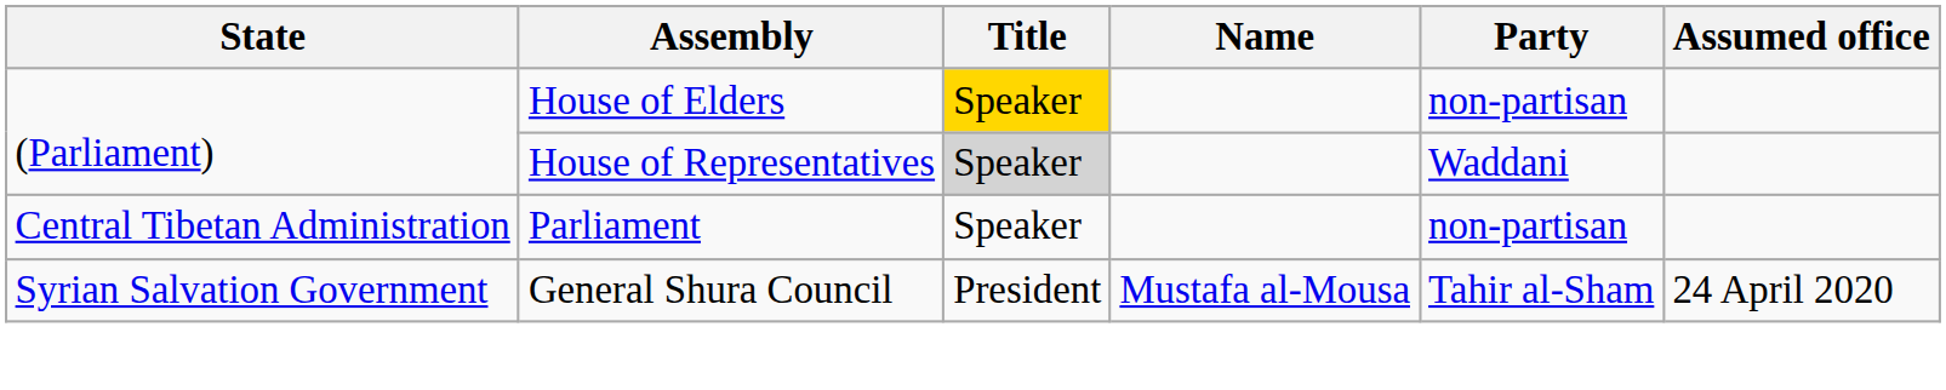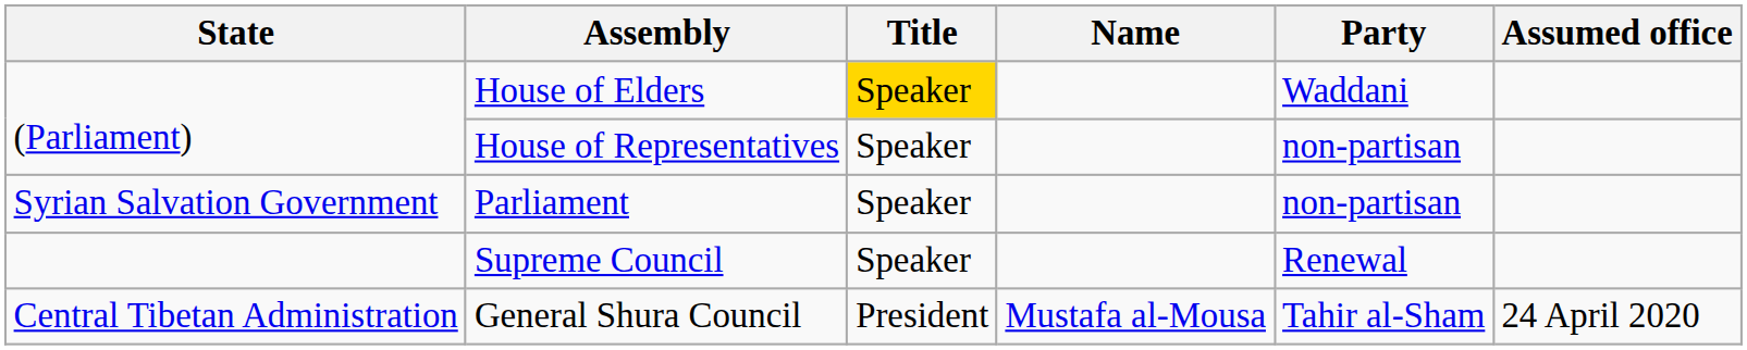 <table class="sortable wikitable">
 <tr>
 <th>State</th>
 <th>Assembly</th>
 <th>Title</th>
 <th>Name</th>
 <th>Party</th>
 <th>Assumed office</th>
 </tr>
 <tr>
 <td rowspan="2"><br>(<a href='#'>Parliament</a>)</td>
 <td><a href='#'>House of Elders</a></td>
 <td style="background: gold;">Speaker</td>
 <td></td>
+<td><a href='#'>Waddani</a></td>
+<td></td>
+</tr>
+<tr>
+<td><a href='#'>House of Representatives</a></td>
+<td>Speaker</td>
+<td></td>
 <td><a href='#'>non-partisan</a></td>
 <td></td>
 </tr>
 <tr>
-<td><a href='#'>House of Representatives</a></td>
-<td style="background: lightgrey;">Speaker</td>
-<td></td>
-<td><a href='#'>Waddani</a></td>
-<td></td>
-</tr>
-<tr>
-<td> <a href='#'>Central Tibetan Administration</a></td>
+<td> <a href='#'>Syrian Salvation Government</a></td>
 <td><a href='#'>Parliament</a></td>
 <td>Speaker</td>
 <td></td>
 <td><a href='#'>non-partisan</a></td>
 <td></td>
 </tr>
 <tr>
-<td> <a href='#'>Syrian Salvation Government</a></td>
+<td></td>
+<td><a href='#'>Supreme Council</a></td>
+<td>Speaker</td>
+<td></td>
+<td><a href='#'>Renewal</a></td>
+<td></td>
+</tr>
+<tr>
+<td> <a href='#'>Central Tibetan Administration</a></td>
 <td>General Shura Council</td>
 <td>President</td>
 <td><a href='#'>Mustafa al-Mousa</a></td>
 <td><a href='#'>Tahir al-Sham</a></td>
 <td>24 April 2020</td>
 </tr>
 </table>
